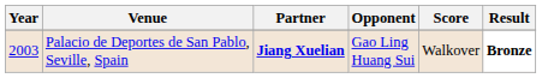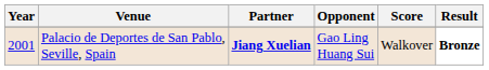 <table class="sortable wikitable" style="font-size: 90%;">
 <tr>
 <th>Year</th>
 <th>Venue</th>
 <th>Partner</th>
 <th>Opponent</th>
 <th>Score</th>
 <th>Result</th>
 </tr>
 <tr>
 </tr>
 <tr style="background:#F3E6D7">
-<td align="center"><a href='#'>2003</a></td>
+<td align="center"><a href='#'>2001</a></td>
 <td align="left"><a href='#'>Palacio de Deportes de San Pablo</a>,<br><a href='#'>Seville</a>, <a href='#'>Spain</a></td>
 <td align="left"><strong> <a href='#'>Jiang Xuelian</a></strong></td>
 <td align="left"> <a href='#'>Gao Ling</a><br> <a href='#'>Huang Sui</a></td>
 <td align="left">Walkover</td>
 <td style="text-align:left; background:white"> <strong>Bronze</strong></td>
 </tr>
 </table>
